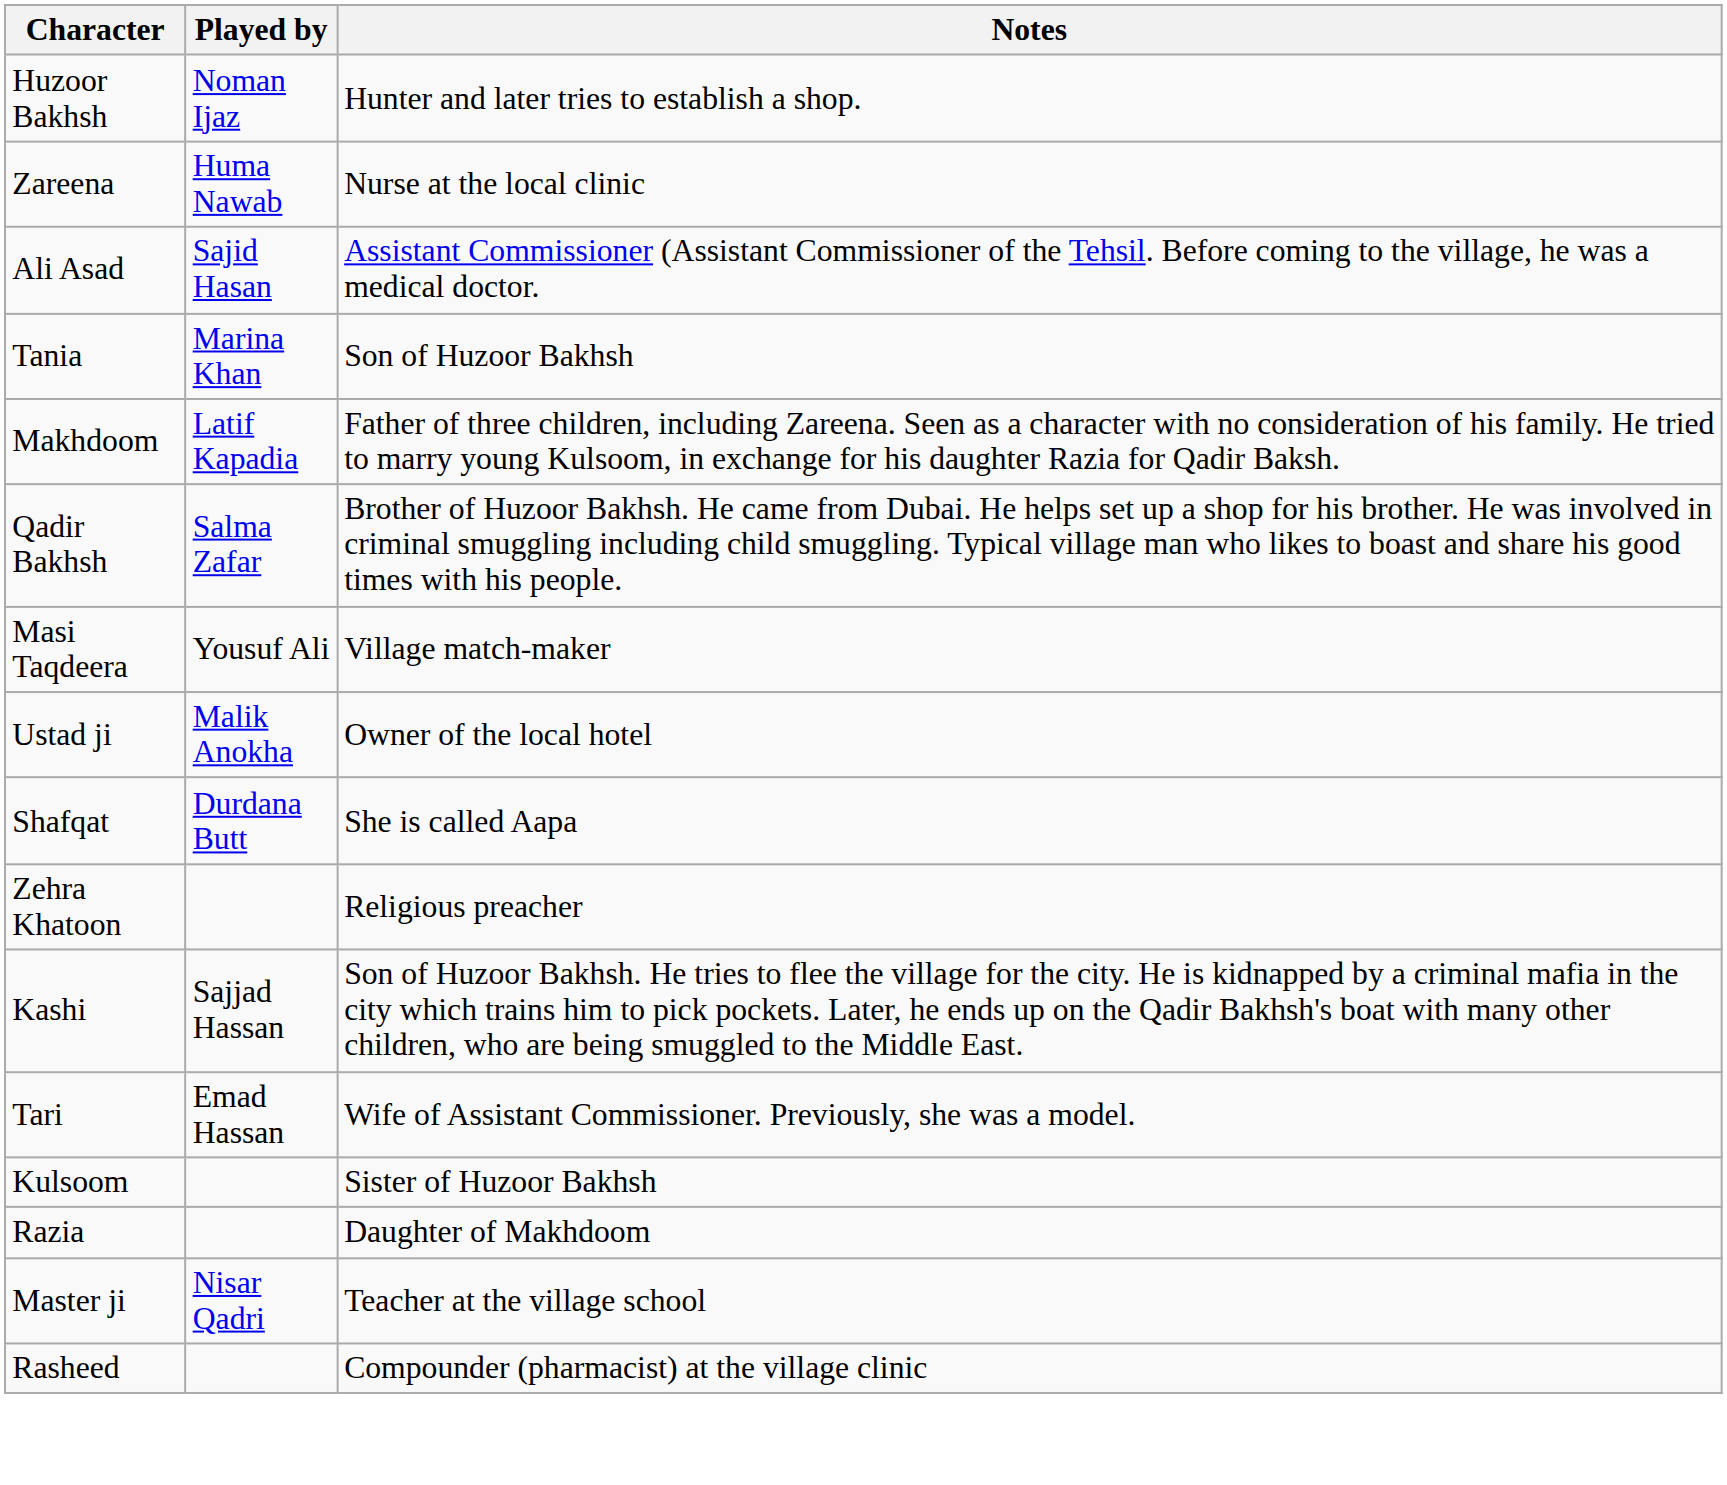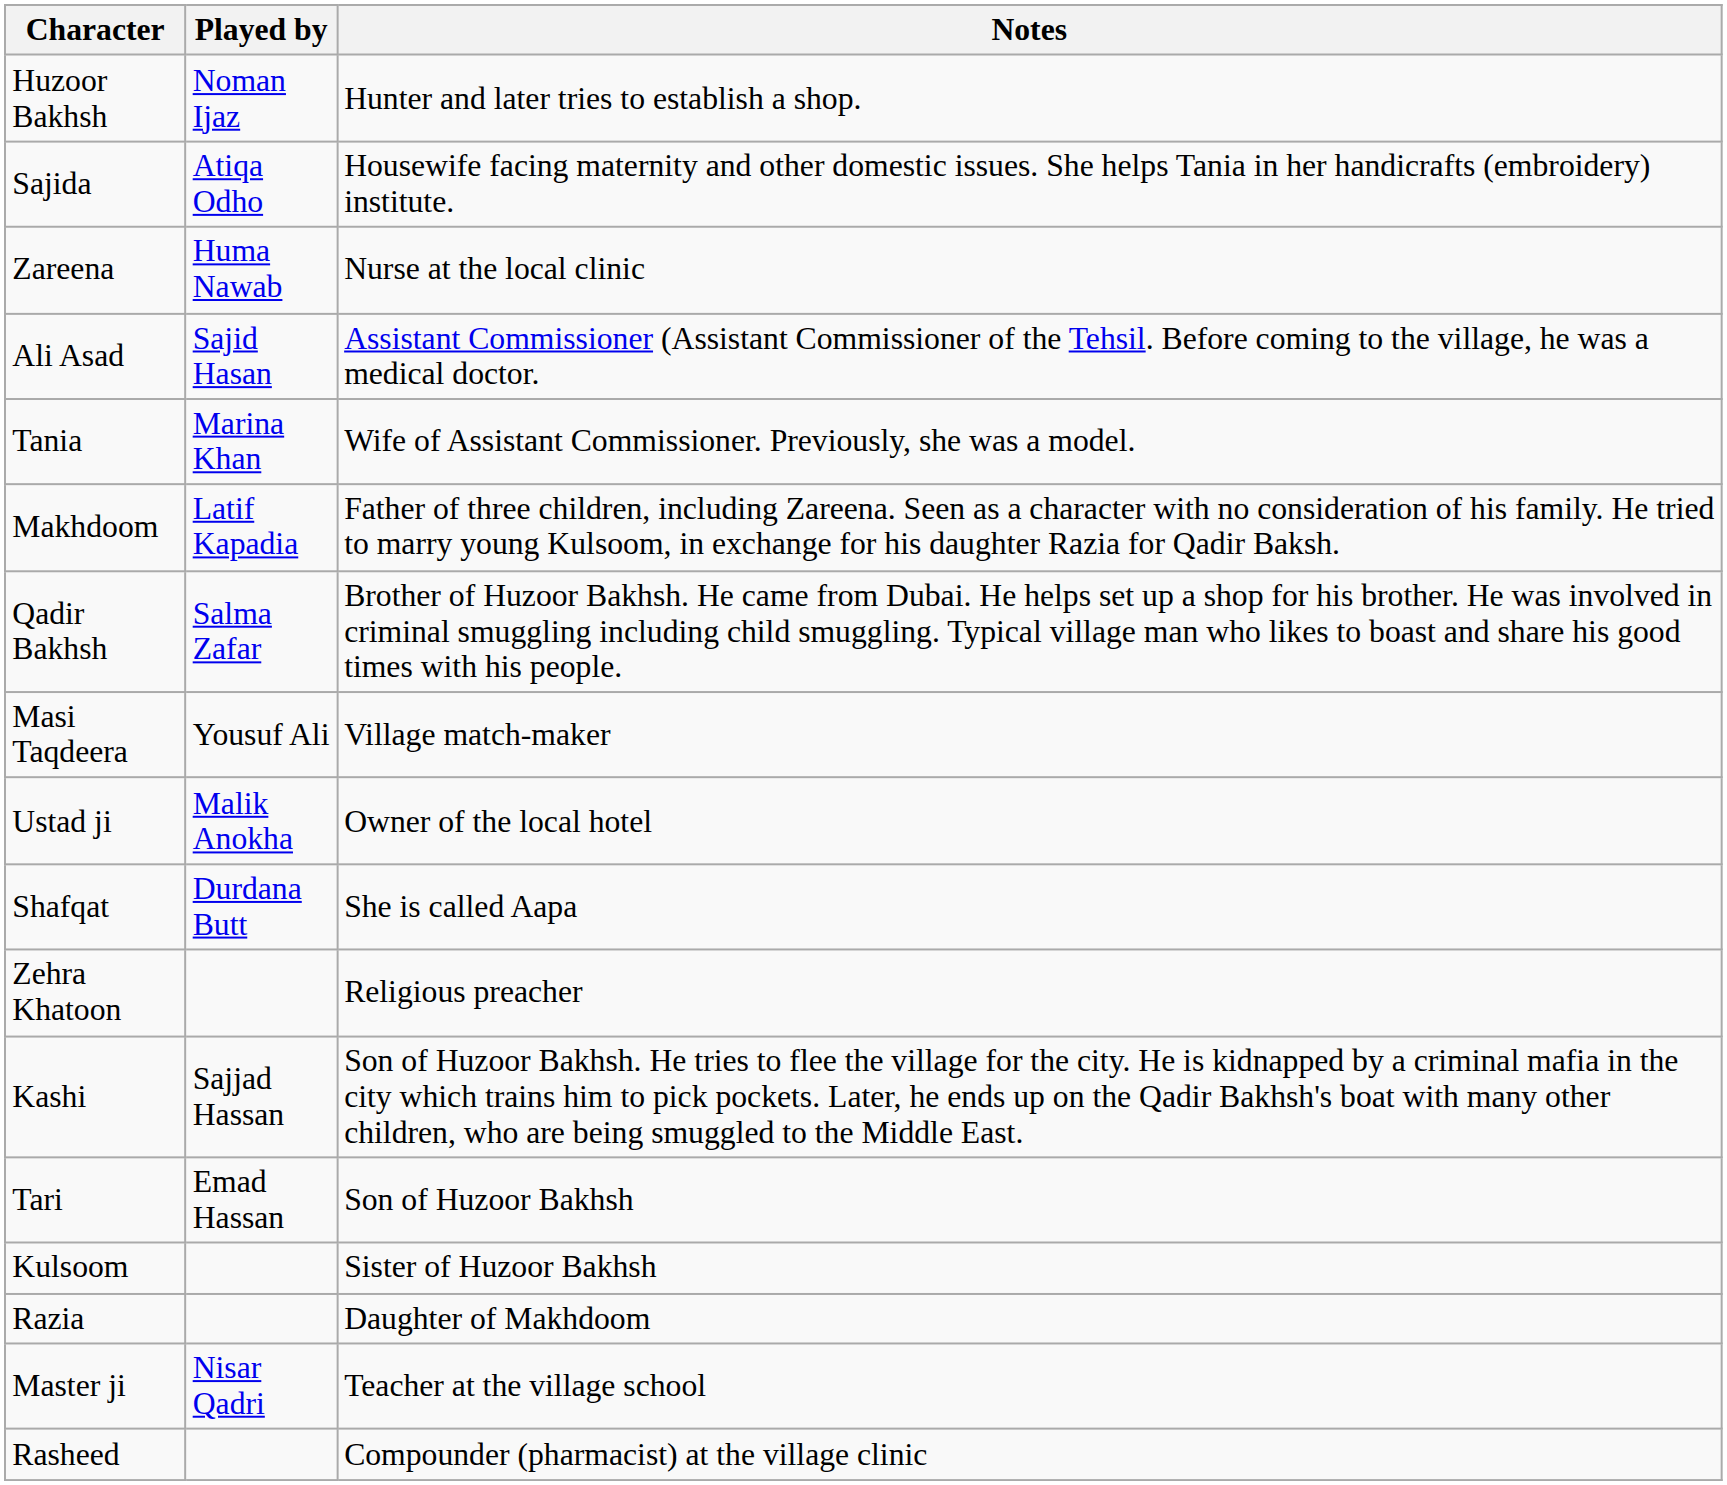 <table class="wikitable">
 <tr>
 <th>Character</th>
 <th>Played by</th>
 <th>Notes</th>
 </tr>
 <tr>
 <td>Huzoor Bakhsh</td>
 <td><a href='#'>Noman Ijaz</a></td>
 <td>Hunter and later tries to establish a shop.</td>
+</tr>
+<tr>
+<td>Sajida</td>
+<td><a href='#'>Atiqa Odho</a></td>
+<td>Housewife facing maternity and other domestic issues. She helps Tania in her handicrafts (embroidery) institute.</td>
 </tr>
 <tr>
 <td>Zareena</td>
 <td><a href='#'>Huma Nawab</a></td>
 <td>Nurse at the local clinic</td>
 </tr>
 <tr>
 <td>Ali Asad</td>
 <td><a href='#'>Sajid Hasan</a></td>
 <td><a href='#'>Assistant Commissioner</a> (Assistant Commissioner of the <a href='#'>Tehsil</a>. Before coming to the village, he was a medical doctor.</td>
 </tr>
 <tr>
 <td>Tania</td>
 <td><a href='#'>Marina Khan</a></td>
-<td>Son of Huzoor Bakhsh</td>
+<td>Wife of Assistant Commissioner. Previously, she was a model.</td>
 </tr>
 <tr>
 <td>Makhdoom</td>
 <td><a href='#'>Latif Kapadia</a></td>
 <td>Father of three children, including Zareena. Seen as a character with no consideration of his family. He tried to marry young Kulsoom, in exchange for his daughter Razia for Qadir Baksh.</td>
 </tr>
 <tr>
 <td>Qadir Bakhsh</td>
 <td><a href='#'>Salma Zafar</a></td>
 <td>Brother of Huzoor Bakhsh. He came from Dubai. He helps set up a shop for his brother. He was involved in criminal smuggling including child smuggling. Typical village man who likes to boast and share his good times with his people.</td>
 </tr>
 <tr>
 <td>Masi Taqdeera</td>
 <td>Yousuf Ali</td>
 <td>Village match-maker</td>
 </tr>
 <tr>
 <td>Ustad ji</td>
 <td><a href='#'>Malik Anokha</a></td>
 <td>Owner of the local hotel</td>
 </tr>
 <tr>
 <td>Shafqat</td>
 <td><a href='#'>Durdana Butt</a></td>
 <td>She is called Aapa</td>
 </tr>
 <tr>
 <td>Zehra Khatoon</td>
 <td></td>
 <td>Religious preacher</td>
 </tr>
 <tr>
 <td>Kashi</td>
 <td>Sajjad Hassan</td>
 <td>Son of Huzoor Bakhsh. He tries to flee the village for the city. He is kidnapped by a criminal mafia in the city which trains him to pick pockets. Later, he ends up on the Qadir Bakhsh's boat with many other children, who are being smuggled to the Middle East.</td>
 </tr>
 <tr>
 <td>Tari</td>
 <td>Emad Hassan</td>
-<td>Wife of Assistant Commissioner. Previously, she was a model.</td>
+<td>Son of Huzoor Bakhsh</td>
 </tr>
 <tr>
 <td>Kulsoom</td>
 <td></td>
 <td>Sister of Huzoor Bakhsh</td>
 </tr>
 <tr>
 <td>Razia</td>
 <td></td>
 <td>Daughter of Makhdoom</td>
 </tr>
 <tr>
 <td>Master ji</td>
 <td><a href='#'>Nisar Qadri</a></td>
 <td>Teacher at the village school</td>
 </tr>
 <tr>
 <td>Rasheed</td>
 <td></td>
 <td>Compounder (pharmacist) at the village clinic</td>
 </tr>
 </table>
